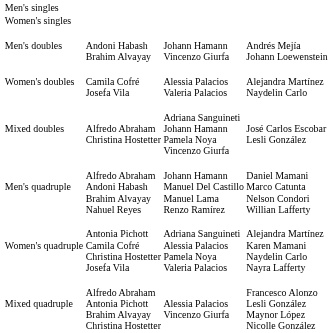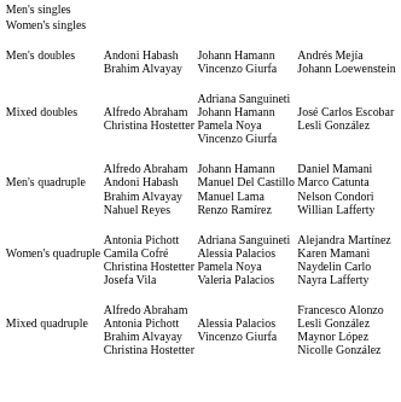 <table>
 <tr>
 <td>Men's singles</td>
 <td></td>
 <td></td>
 <td></td>
 </tr>
 <tr>
 <td>Women's singles</td>
 <td></td>
 <td></td>
 <td></td>
 </tr>
 <tr>
 <td>Men's doubles</td>
 <td><br>Andoni Habash<br>Brahim Alvayay</td>
 <td><br>Johann Hamann<br>Vincenzo Giurfa</td>
 <td><br>Andrés Mejía<br>Johann Loewenstein</td>
-</tr>
-<tr>
-<td>Women's doubles</td>
-<td><br>Camila Cofré<br>Josefa Vila</td>
-<td><br>Alessia Palacios<br>Valeria Palacios</td>
-<td><br>Alejandra Martínez<br>Naydelin Carlo</td>
 </tr>
 <tr>
 <td>Mixed doubles</td>
 <td><br>Alfredo Abraham<br>Christina Hostetter</td>
 <td><br>Adriana Sanguineti<br>Johann Hamann<br>Pamela Noya<br>Vincenzo Giurfa</td>
 <td><br>José Carlos Escobar<br>Lesli González</td>
 </tr>
 <tr>
 <td>Men's quadruple</td>
 <td><br>Alfredo Abraham<br>Andoni Habash<br>Brahim Alvayay<br>Nahuel Reyes</td>
 <td><br>Johann Hamann<br>Manuel Del Castillo<br>Manuel Lama<br>Renzo Ramírez</td>
 <td><br>Daniel Mamani<br>Marco Catunta<br>Nelson Condori<br>Willian Lafferty</td>
 </tr>
 <tr>
 <td>Women's quadruple</td>
 <td><br>Antonia Pichott<br>Camila Cofré<br>Christina Hostetter<br>Josefa Vila</td>
 <td><br>Adriana Sanguineti<br>Alessia Palacios<br>Pamela Noya<br>Valeria Palacios</td>
 <td><br>Alejandra Martínez<br>Karen Mamani<br>Naydelin Carlo<br>Nayra Lafferty</td>
 </tr>
 <tr>
 <td>Mixed quadruple</td>
 <td><br>Alfredo Abraham<br>Antonia Pichott<br>Brahim Alvayay<br>Christina Hostetter</td>
 <td><br>Alessia Palacios<br>Vincenzo Giurfa</td>
 <td><br>Francesco Alonzo<br>Lesli González<br>Maynor López<br>Nicolle González</td>
 </tr>
 <tr>
 </tr>
 </table>
